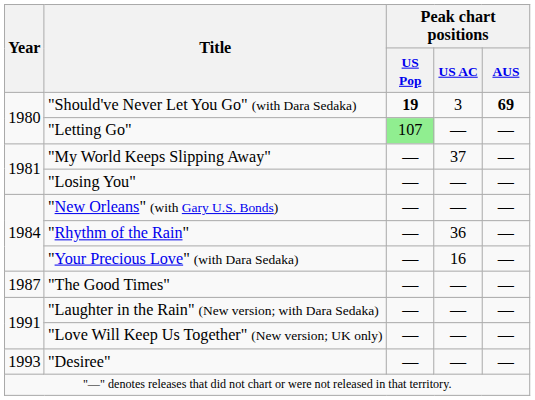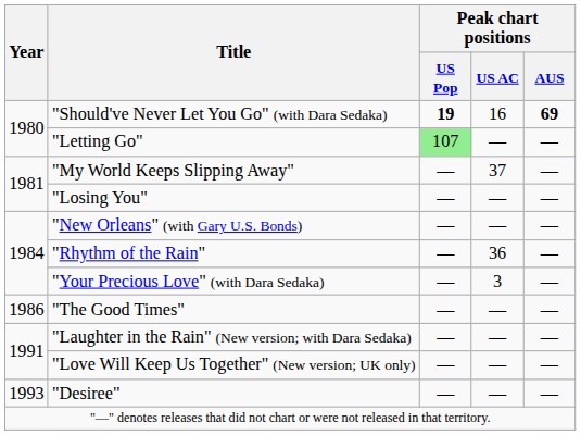 <table class="wikitable">
 <tr>
 <th scope="col" rowspan="2">Year</th>
 <th scope="col" rowspan="2">Title</th>
 <th scope="col" colspan="3">Peak chart positions</th>
 </tr>
 <tr>
 <th style="width:40px;"><small><a href='#'>US Pop</a></small><br></th>
 <th style="width:40px;"><small><a href='#'>US AC</a></small><br></th>
 <th style="width:40px;"><small><a href='#'>AUS</a></small><br></th>
 </tr>
 <tr>
 <td rowspan="2">1980</td>
 <td>"Should've Never Let You Go" <small>(with Dara Sedaka)</small></td>
 <td align=center><strong>19</strong></td>
-<td align=center>3</td>
+<td align=center>16</td>
 <td align=center><strong>69</strong></td>
 </tr>
 <tr>
 <td>"Letting Go"</td>
 <td align=center style="background: lightgreen;">107</td>
 <td align=center>―</td>
 <td align=center>―</td>
 </tr>
 <tr>
 <td rowspan="2">1981</td>
 <td>"My World Keeps Slipping Away"</td>
 <td align=center>―</td>
 <td align=center>37</td>
 <td align=center>―</td>
 </tr>
 <tr>
 <td>"Losing You"</td>
 <td align=center>―</td>
 <td align=center>―</td>
 <td align=center>―</td>
 </tr>
 <tr>
 <td rowspan="3">1984</td>
 <td>"<a href='#'>New Orleans</a>" <small>(with <a href='#'>Gary U.S. Bonds</a>)</small></td>
 <td align=center>―</td>
 <td align=center>―</td>
 <td align=center>―</td>
 </tr>
 <tr>
 <td>"<a href='#'>Rhythm of the Rain</a>"</td>
 <td align=center>―</td>
 <td align=center>36</td>
 <td align=center>―</td>
 </tr>
 <tr>
 <td>"<a href='#'>Your Precious Love</a>" <small>(with Dara Sedaka)</small></td>
 <td align=center>―</td>
-<td align=center>16</td>
+<td align=center>3</td>
 <td align=center>―</td>
 </tr>
 <tr>
-<td rowspan="1">1987</td>
+<td rowspan="1">1986</td>
 <td>"The Good Times"</td>
 <td align=center>―</td>
 <td align=center>―</td>
 <td align=center>―</td>
 </tr>
 <tr>
 <td rowspan="2">1991</td>
 <td>"Laughter in the Rain" <small>(New version; with Dara Sedaka)</small></td>
 <td align=center>―</td>
 <td align=center>―</td>
 <td align=center>―</td>
 </tr>
 <tr>
 <td>"Love Will Keep Us Together" <small>(New version; UK only)</small></td>
 <td align=center>―</td>
 <td align=center>―</td>
 <td align=center>―</td>
 </tr>
 <tr>
 <td rowspan="1">1993</td>
 <td>"Desiree"</td>
 <td align=center>―</td>
 <td align=center>―</td>
 <td align=center>―</td>
 </tr>
 <tr>
 <td colspan="11" style="text-align:center; font-size:9pt;">"—" denotes releases that did not chart or were not released in that territory.</td>
 </tr>
 </table>
